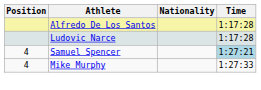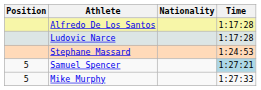 <table class="wikitable sortable">
 <tr>
 <th>Position</th>
 <th>Athlete</th>
 <th>Nationality</th>
 <th>Time</th>
 </tr>
 <tr bgcolor="#F7F6A8">
 <td align=center></td>
 <td><a href='#'>Alfredo De Los Santos</a></td>
 <td></td>
 <td>1:17:28</td>
 </tr>
 <tr bgcolor="#DCE5E5">
 <td align=center></td>
 <td><a href='#'>Ludovic Narce</a></td>
 <td></td>
 <td>1:17:28</td>
 </tr>
+<tr bgcolor="#FFDAB9">
+<td align=center></td>
+<td><a href='#'>Stephane Massard</a></td>
+<td></td>
+<td>1:24:53</td>
+</tr>
 <tr>
-<td align=center>4</td>
+<td align=center>5</td>
 <td><a href='#'>Samuel Spencer</a></td>
 <td></td>
 <td style="background: lightblue;">1:27:21</td>
 </tr>
 <tr>
-<td align=center>4</td>
+<td align=center>5</td>
 <td><a href='#'>Mike Murphy</a></td>
 <td></td>
 <td>1:27:33</td>
 </tr>
 </table>
